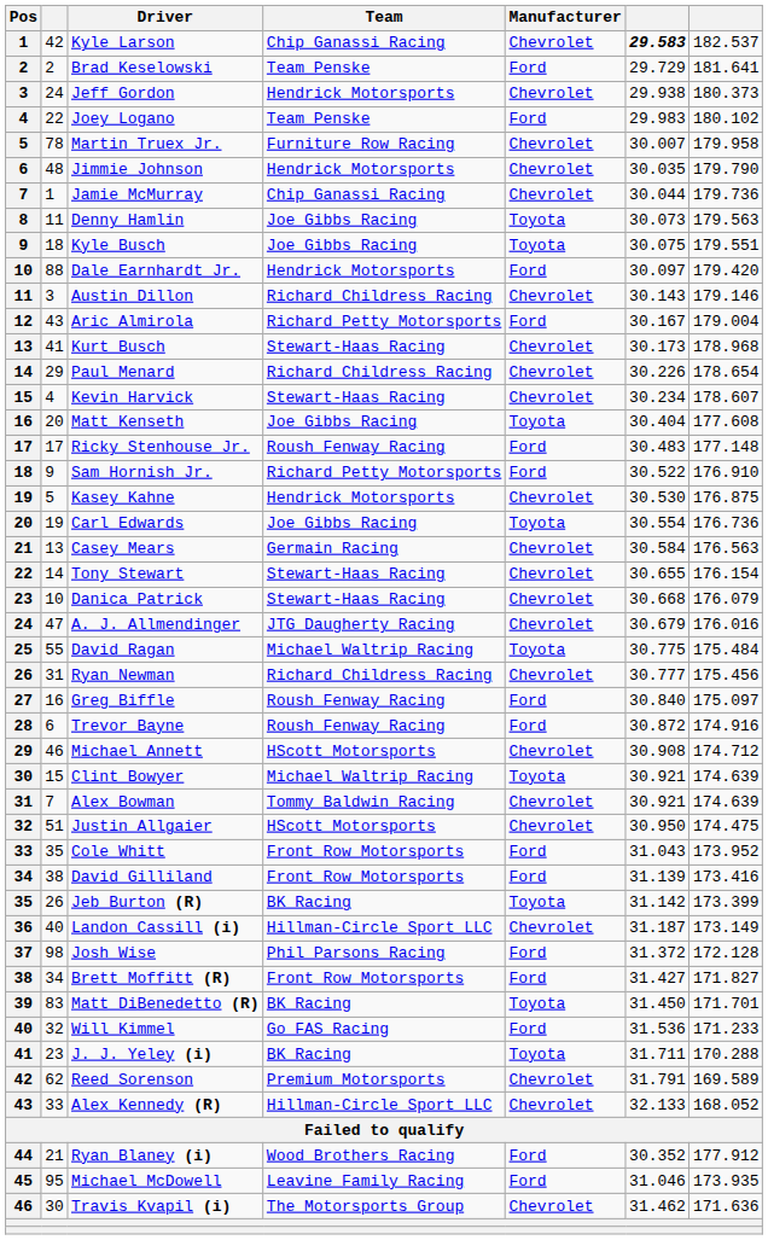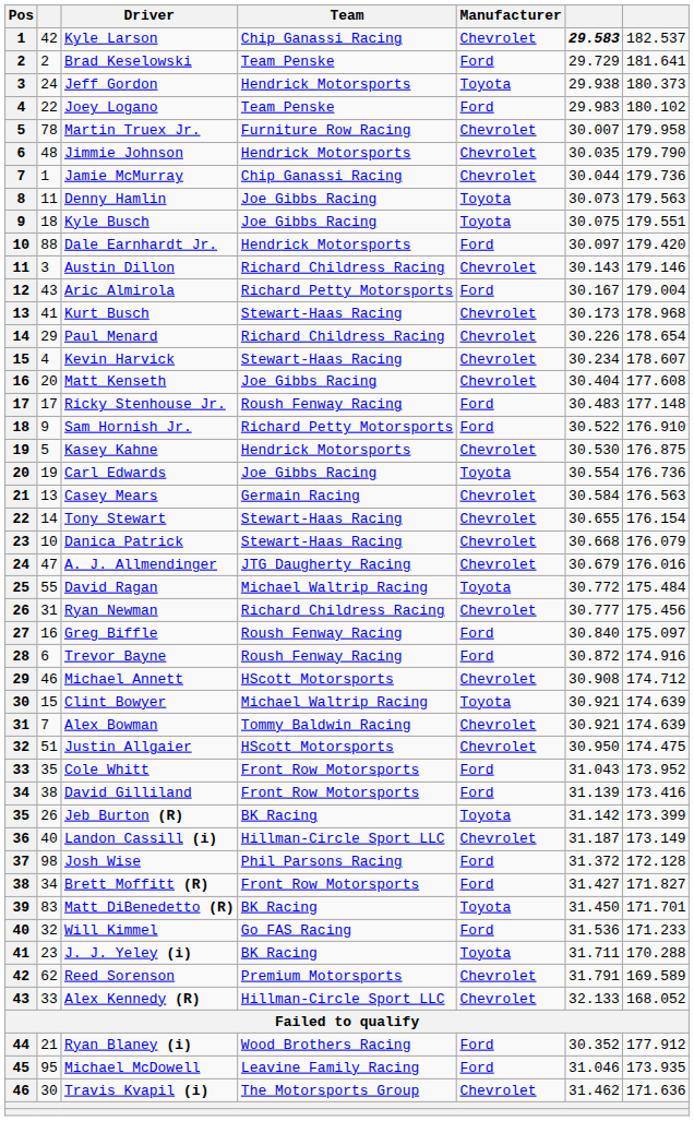 <table class="wikitable" style="font-size:95%">
 <tr>
 <th>Pos</th>
 <th></th>
 <th>Driver</th>
 <th>Team</th>
 <th>Manufacturer</th>
 <th></th>
 <th></th>
 </tr>
 <tr>
 <th>1</th>
 <td>42</td>
 <td><a href='#'>Kyle Larson</a></td>
 <td><a href='#'>Chip Ganassi Racing</a></td>
 <td><a href='#'>Chevrolet</a></td>
 <td><strong><em>29.583</em></strong></td>
 <td>182.537</td>
 </tr>
 <tr>
 <th>2</th>
 <td>2</td>
 <td><a href='#'>Brad Keselowski</a></td>
 <td><a href='#'>Team Penske</a></td>
 <td><a href='#'>Ford</a></td>
 <td>29.729</td>
 <td>181.641</td>
 </tr>
 <tr>
 <th>3</th>
 <td>24</td>
 <td><a href='#'>Jeff Gordon</a></td>
 <td><a href='#'>Hendrick Motorsports</a></td>
-<td><a href='#'>Chevrolet</a></td>
+<td><a href='#'>Toyota</a></td>
 <td>29.938</td>
 <td>180.373</td>
 </tr>
 <tr>
 <th>4</th>
 <td>22</td>
 <td><a href='#'>Joey Logano</a></td>
 <td><a href='#'>Team Penske</a></td>
 <td><a href='#'>Ford</a></td>
 <td>29.983</td>
 <td>180.102</td>
 </tr>
 <tr>
 <th>5</th>
 <td>78</td>
 <td><a href='#'>Martin Truex Jr.</a></td>
 <td><a href='#'>Furniture Row Racing</a></td>
 <td><a href='#'>Chevrolet</a></td>
 <td>30.007</td>
 <td>179.958</td>
 </tr>
 <tr>
 <th>6</th>
 <td>48</td>
 <td><a href='#'>Jimmie Johnson</a></td>
 <td><a href='#'>Hendrick Motorsports</a></td>
 <td><a href='#'>Chevrolet</a></td>
 <td>30.035</td>
 <td>179.790</td>
 </tr>
 <tr>
 <th>7</th>
 <td>1</td>
 <td><a href='#'>Jamie McMurray</a></td>
 <td><a href='#'>Chip Ganassi Racing</a></td>
 <td><a href='#'>Chevrolet</a></td>
 <td>30.044</td>
 <td>179.736</td>
 </tr>
 <tr>
 <th>8</th>
 <td>11</td>
 <td><a href='#'>Denny Hamlin</a></td>
 <td><a href='#'>Joe Gibbs Racing</a></td>
 <td><a href='#'>Toyota</a></td>
 <td>30.073</td>
 <td>179.563</td>
 </tr>
 <tr>
 <th>9</th>
 <td>18</td>
 <td><a href='#'>Kyle Busch</a></td>
 <td><a href='#'>Joe Gibbs Racing</a></td>
 <td><a href='#'>Toyota</a></td>
 <td>30.075</td>
 <td>179.551</td>
 </tr>
 <tr>
 <th>10</th>
 <td>88</td>
 <td><a href='#'>Dale Earnhardt Jr.</a></td>
 <td><a href='#'>Hendrick Motorsports</a></td>
 <td><a href='#'>Ford</a></td>
 <td>30.097</td>
 <td>179.420</td>
 </tr>
 <tr>
 <th>11</th>
 <td>3</td>
 <td><a href='#'>Austin Dillon</a></td>
 <td><a href='#'>Richard Childress Racing</a></td>
 <td><a href='#'>Chevrolet</a></td>
 <td>30.143</td>
 <td>179.146</td>
 </tr>
 <tr>
 <th>12</th>
 <td>43</td>
 <td><a href='#'>Aric Almirola</a></td>
 <td><a href='#'>Richard Petty Motorsports</a></td>
 <td><a href='#'>Ford</a></td>
 <td>30.167</td>
 <td>179.004</td>
 </tr>
 <tr>
 <th>13</th>
 <td>41</td>
 <td><a href='#'>Kurt Busch</a></td>
 <td><a href='#'>Stewart-Haas Racing</a></td>
 <td><a href='#'>Chevrolet</a></td>
 <td>30.173</td>
 <td>178.968</td>
 </tr>
 <tr>
 <th>14</th>
 <td>29</td>
 <td><a href='#'>Paul Menard</a></td>
 <td><a href='#'>Richard Childress Racing</a></td>
 <td><a href='#'>Chevrolet</a></td>
 <td>30.226</td>
 <td>178.654</td>
 </tr>
 <tr>
 <th>15</th>
 <td>4</td>
 <td><a href='#'>Kevin Harvick</a></td>
 <td><a href='#'>Stewart-Haas Racing</a></td>
 <td><a href='#'>Chevrolet</a></td>
 <td>30.234</td>
 <td>178.607</td>
 </tr>
 <tr>
 <th>16</th>
 <td>20</td>
 <td><a href='#'>Matt Kenseth</a></td>
 <td><a href='#'>Joe Gibbs Racing</a></td>
-<td><a href='#'>Toyota</a></td>
+<td><a href='#'>Chevrolet</a></td>
 <td>30.404</td>
 <td>177.608</td>
 </tr>
 <tr>
 <th>17</th>
 <td>17</td>
 <td><a href='#'>Ricky Stenhouse Jr.</a></td>
 <td><a href='#'>Roush Fenway Racing</a></td>
 <td><a href='#'>Ford</a></td>
 <td>30.483</td>
 <td>177.148</td>
 </tr>
 <tr>
 <th>18</th>
 <td>9</td>
 <td><a href='#'>Sam Hornish Jr.</a></td>
 <td><a href='#'>Richard Petty Motorsports</a></td>
 <td><a href='#'>Ford</a></td>
 <td>30.522</td>
 <td>176.910</td>
 </tr>
 <tr>
 <th>19</th>
 <td>5</td>
 <td><a href='#'>Kasey Kahne</a></td>
 <td><a href='#'>Hendrick Motorsports</a></td>
 <td><a href='#'>Chevrolet</a></td>
 <td>30.530</td>
 <td>176.875</td>
 </tr>
 <tr>
 <th>20</th>
 <td>19</td>
 <td><a href='#'>Carl Edwards</a></td>
 <td><a href='#'>Joe Gibbs Racing</a></td>
 <td><a href='#'>Toyota</a></td>
 <td>30.554</td>
 <td>176.736</td>
 </tr>
 <tr>
 <th>21</th>
 <td>13</td>
 <td><a href='#'>Casey Mears</a></td>
 <td><a href='#'>Germain Racing</a></td>
 <td><a href='#'>Chevrolet</a></td>
 <td>30.584</td>
 <td>176.563</td>
 </tr>
 <tr>
 <th>22</th>
 <td>14</td>
 <td><a href='#'>Tony Stewart</a></td>
 <td><a href='#'>Stewart-Haas Racing</a></td>
 <td><a href='#'>Chevrolet</a></td>
 <td>30.655</td>
 <td>176.154</td>
 </tr>
 <tr>
 <th>23</th>
 <td>10</td>
 <td><a href='#'>Danica Patrick</a></td>
 <td><a href='#'>Stewart-Haas Racing</a></td>
 <td><a href='#'>Chevrolet</a></td>
 <td>30.668</td>
 <td>176.079</td>
 </tr>
 <tr>
 <th>24</th>
 <td>47</td>
 <td><a href='#'>A. J. Allmendinger</a></td>
 <td><a href='#'>JTG Daugherty Racing</a></td>
 <td><a href='#'>Chevrolet</a></td>
 <td>30.679</td>
 <td>176.016</td>
 </tr>
 <tr>
 <th>25</th>
 <td>55</td>
 <td><a href='#'>David Ragan</a></td>
 <td><a href='#'>Michael Waltrip Racing</a></td>
 <td><a href='#'>Toyota</a></td>
-<td>30.775</td>
+<td>30.772</td>
 <td>175.484</td>
 </tr>
 <tr>
 <th>26</th>
 <td>31</td>
 <td><a href='#'>Ryan Newman</a></td>
 <td><a href='#'>Richard Childress Racing</a></td>
 <td><a href='#'>Chevrolet</a></td>
 <td>30.777</td>
 <td>175.456</td>
 </tr>
 <tr>
 <th>27</th>
 <td>16</td>
 <td><a href='#'>Greg Biffle</a></td>
 <td><a href='#'>Roush Fenway Racing</a></td>
 <td><a href='#'>Ford</a></td>
 <td>30.840</td>
 <td>175.097</td>
 </tr>
 <tr>
 <th>28</th>
 <td>6</td>
 <td><a href='#'>Trevor Bayne</a></td>
 <td><a href='#'>Roush Fenway Racing</a></td>
 <td><a href='#'>Ford</a></td>
 <td>30.872</td>
 <td>174.916</td>
 </tr>
 <tr>
 <th>29</th>
 <td>46</td>
 <td><a href='#'>Michael Annett</a></td>
 <td><a href='#'>HScott Motorsports</a></td>
 <td><a href='#'>Chevrolet</a></td>
 <td>30.908</td>
 <td>174.712</td>
 </tr>
 <tr>
 <th>30</th>
 <td>15</td>
 <td><a href='#'>Clint Bowyer</a></td>
 <td><a href='#'>Michael Waltrip Racing</a></td>
 <td><a href='#'>Toyota</a></td>
 <td>30.921</td>
 <td>174.639</td>
 </tr>
 <tr>
 <th>31</th>
 <td>7</td>
 <td><a href='#'>Alex Bowman</a></td>
 <td><a href='#'>Tommy Baldwin Racing</a></td>
 <td><a href='#'>Chevrolet</a></td>
 <td>30.921</td>
 <td>174.639</td>
 </tr>
 <tr>
 <th>32</th>
 <td>51</td>
 <td><a href='#'>Justin Allgaier</a></td>
 <td><a href='#'>HScott Motorsports</a></td>
 <td><a href='#'>Chevrolet</a></td>
 <td>30.950</td>
 <td>174.475</td>
 </tr>
 <tr>
 <th>33</th>
 <td>35</td>
 <td><a href='#'>Cole Whitt</a></td>
 <td><a href='#'>Front Row Motorsports</a></td>
 <td><a href='#'>Ford</a></td>
 <td>31.043</td>
 <td>173.952</td>
 </tr>
 <tr>
 <th>34</th>
 <td>38</td>
 <td><a href='#'>David Gilliland</a></td>
 <td><a href='#'>Front Row Motorsports</a></td>
 <td><a href='#'>Ford</a></td>
 <td>31.139</td>
 <td>173.416</td>
 </tr>
 <tr>
 <th>35</th>
 <td>26</td>
 <td><a href='#'>Jeb Burton</a> <strong>(R)</strong></td>
 <td><a href='#'>BK Racing</a></td>
 <td><a href='#'>Toyota</a></td>
 <td>31.142</td>
 <td>173.399</td>
 </tr>
 <tr>
 <th>36</th>
 <td>40</td>
 <td><a href='#'>Landon Cassill</a> <strong>(i)</strong></td>
 <td><a href='#'>Hillman-Circle Sport LLC</a></td>
 <td><a href='#'>Chevrolet</a></td>
 <td>31.187</td>
 <td>173.149</td>
 </tr>
 <tr>
 <th>37</th>
 <td>98</td>
 <td><a href='#'>Josh Wise</a></td>
 <td><a href='#'>Phil Parsons Racing</a></td>
 <td><a href='#'>Ford</a></td>
 <td>31.372</td>
 <td>172.128</td>
 </tr>
 <tr>
 <th>38</th>
 <td>34</td>
 <td><a href='#'>Brett Moffitt</a> <strong>(R)</strong></td>
 <td><a href='#'>Front Row Motorsports</a></td>
 <td><a href='#'>Ford</a></td>
 <td>31.427</td>
 <td>171.827</td>
 </tr>
 <tr>
 <th>39</th>
 <td>83</td>
 <td><a href='#'>Matt DiBenedetto</a> <strong>(R)</strong></td>
 <td><a href='#'>BK Racing</a></td>
 <td><a href='#'>Toyota</a></td>
 <td>31.450</td>
 <td>171.701</td>
 </tr>
 <tr>
 <th>40</th>
 <td>32</td>
 <td><a href='#'>Will Kimmel</a></td>
 <td><a href='#'>Go FAS Racing</a></td>
 <td><a href='#'>Ford</a></td>
 <td>31.536</td>
 <td>171.233</td>
 </tr>
 <tr>
 <th>41</th>
 <td>23</td>
 <td><a href='#'>J. J. Yeley</a> <strong>(i)</strong></td>
 <td><a href='#'>BK Racing</a></td>
 <td><a href='#'>Toyota</a></td>
 <td>31.711</td>
 <td>170.288</td>
 </tr>
 <tr>
 <th>42</th>
 <td>62</td>
 <td><a href='#'>Reed Sorenson</a></td>
 <td><a href='#'>Premium Motorsports</a></td>
 <td><a href='#'>Chevrolet</a></td>
 <td>31.791</td>
 <td>169.589</td>
 </tr>
 <tr>
 <th>43</th>
 <td>33</td>
 <td><a href='#'>Alex Kennedy</a> <strong>(R)</strong></td>
 <td><a href='#'>Hillman-Circle Sport LLC</a></td>
 <td><a href='#'>Chevrolet</a></td>
 <td>32.133</td>
 <td>168.052</td>
 </tr>
 <tr>
 <th colspan="8">Failed to qualify</th>
 </tr>
 <tr>
 <th>44</th>
 <td>21</td>
 <td><a href='#'>Ryan Blaney</a> <strong>(i)</strong></td>
 <td><a href='#'>Wood Brothers Racing</a></td>
 <td><a href='#'>Ford</a></td>
 <td>30.352</td>
 <td>177.912</td>
 </tr>
 <tr>
 <th>45</th>
 <td>95</td>
 <td><a href='#'>Michael McDowell</a></td>
 <td><a href='#'>Leavine Family Racing</a></td>
 <td><a href='#'>Ford</a></td>
 <td>31.046</td>
 <td>173.935</td>
 </tr>
 <tr>
 <th>46</th>
 <td>30</td>
 <td><a href='#'>Travis Kvapil</a> <strong>(i)</strong></td>
 <td><a href='#'>The Motorsports Group</a></td>
 <td><a href='#'>Chevrolet</a></td>
 <td>31.462</td>
 <td>171.636</td>
 </tr>
 <tr>
 <th colspan="7"></th>
 </tr>
 <tr>
 <th colspan="7"></th>
 </tr>
 </table>
